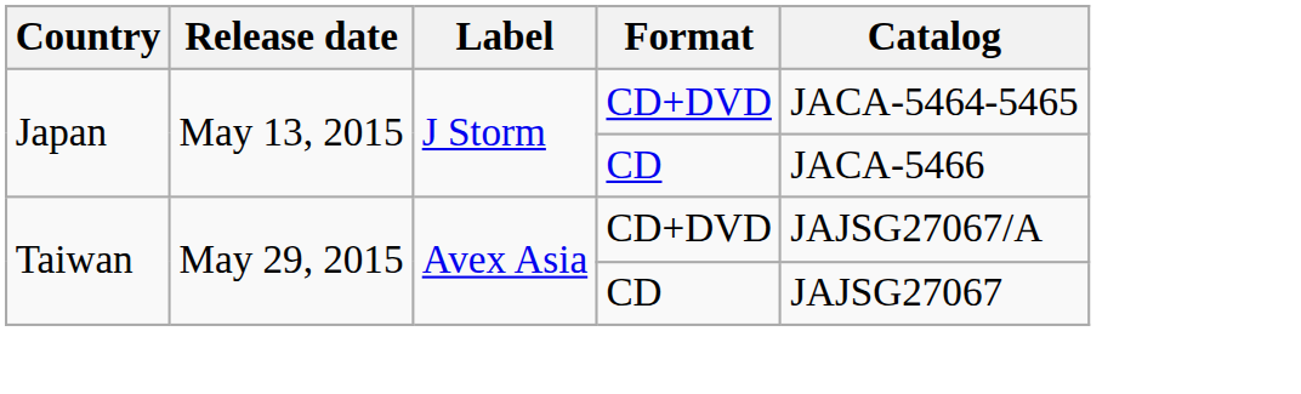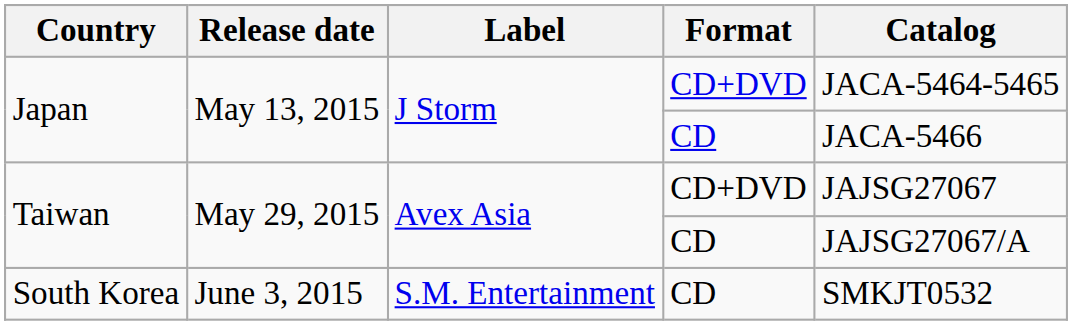 <table class="wikitable">
 <tr>
 <th>Country</th>
 <th>Release date</th>
 <th>Label</th>
 <th>Format</th>
 <th>Catalog</th>
 </tr>
 <tr>
 <td rowspan="2">Japan</td>
 <td rowspan="2">May 13, 2015</td>
 <td rowspan="2"><a href='#'>J Storm</a></td>
 <td><a href='#'>CD+DVD</a></td>
 <td>JACA-5464-5465</td>
 </tr>
 <tr>
 <td><a href='#'>CD</a></td>
 <td>JACA-5466</td>
 </tr>
 <tr>
 <td rowspan="2">Taiwan</td>
 <td rowspan="2">May 29, 2015</td>
 <td rowspan="2"><a href='#'>Avex Asia</a></td>
 <td>CD+DVD</td>
+<td>JAJSG27067</td>
+</tr>
+<tr>
+<td>CD</td>
 <td>JAJSG27067/A</td>
 </tr>
 <tr>
+<td>South Korea</td>
+<td>June 3, 2015</td>
+<td><a href='#'>S.M. Entertainment</a></td>
 <td>CD</td>
-<td>JAJSG27067</td>
+<td>SMKJT0532</td>
 </tr>
 </table>
